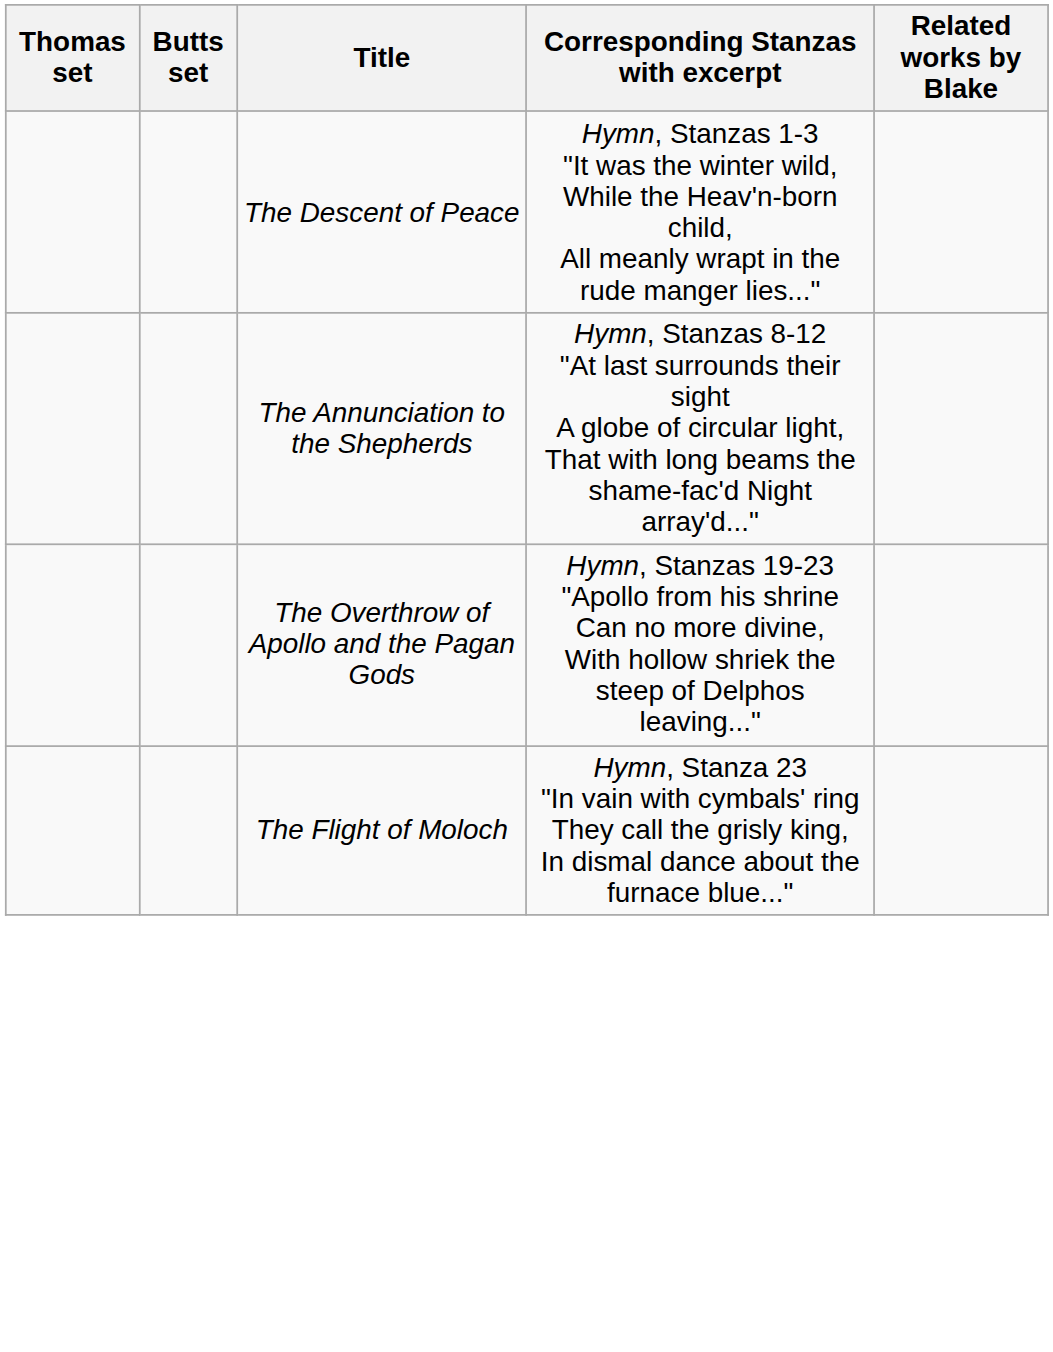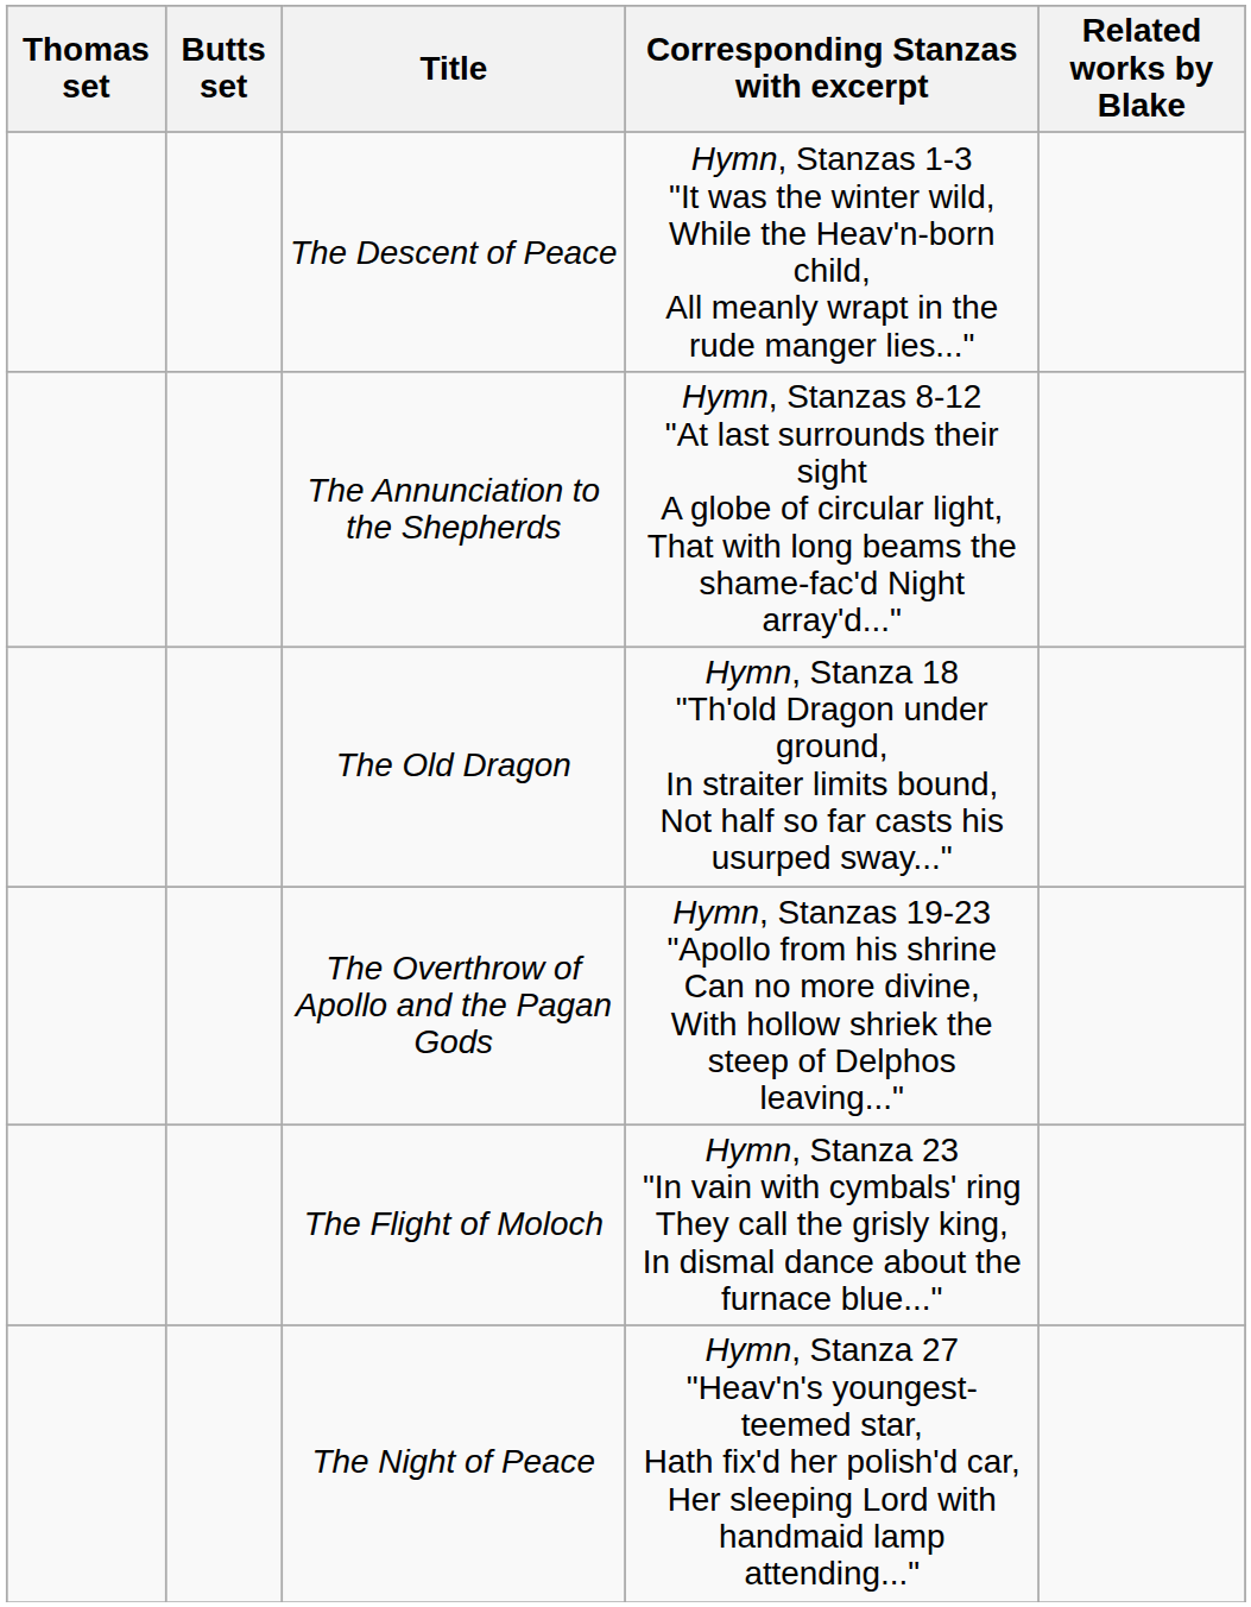 <table class="sortable wikitable" style="margin-left:0.5em; text-align:center">
 <tr>
 <th>Thomas set</th>
 <th>Butts set</th>
 <th>Title</th>
 <th>Corresponding Stanzas with excerpt</th>
 <th>Related works by Blake</th>
 </tr>
 <tr>
 <td></td>
 <td></td>
 <td><em>The Descent of Peace</em></td>
 <td><em>Hymn</em>, Stanzas 1-3<br>"It was the winter wild,<br>While the Heav'n-born child,<br>All meanly wrapt in the rude manger lies..."</td>
 <td></td>
 </tr>
 <tr>
 <td></td>
 <td></td>
 <td><em>The Annunciation to the Shepherds</em></td>
 <td><em>Hymn</em>, Stanzas 8-12<br>"At last surrounds their sight<br>A globe of circular light,<br>That with long beams the shame-fac'd Night array'd..."</td>
 <td></td>
 </tr>
 <tr>
 <td></td>
 <td></td>
+<td><em>The Old Dragon</em></td>
+<td><em>Hymn</em>, Stanza 18<br>"Th'old Dragon under ground,<br>In straiter limits bound,<br>Not half so far casts his usurped sway..."</td>
+<td></td>
+</tr>
+<tr>
+<td></td>
+<td></td>
 <td><em>The Overthrow of Apollo and the Pagan Gods</em></td>
 <td><em>Hymn</em>, Stanzas 19-23<br>"Apollo from his shrine<br>Can no more divine,<br>With hollow shriek the steep of Delphos leaving..."</td>
 <td></td>
 </tr>
 <tr>
 <td></td>
 <td></td>
 <td><em>The Flight of Moloch</em></td>
 <td><em>Hymn</em>, Stanza 23<br>"In vain with cymbals' ring<br>They call the grisly king,<br>In dismal dance about the furnace blue..."</td>
 <td></td>
 </tr>
+<tr>
+<td></td>
+<td></td>
+<td><em>The Night of Peace</em></td>
+<td><em>Hymn</em>, Stanza 27<br>"Heav'n's youngest-teemed star,<br>Hath fix'd her polish'd car,<br>Her sleeping Lord with handmaid lamp attending..."</td>
+<td></td>
+</tr>
 </table>
